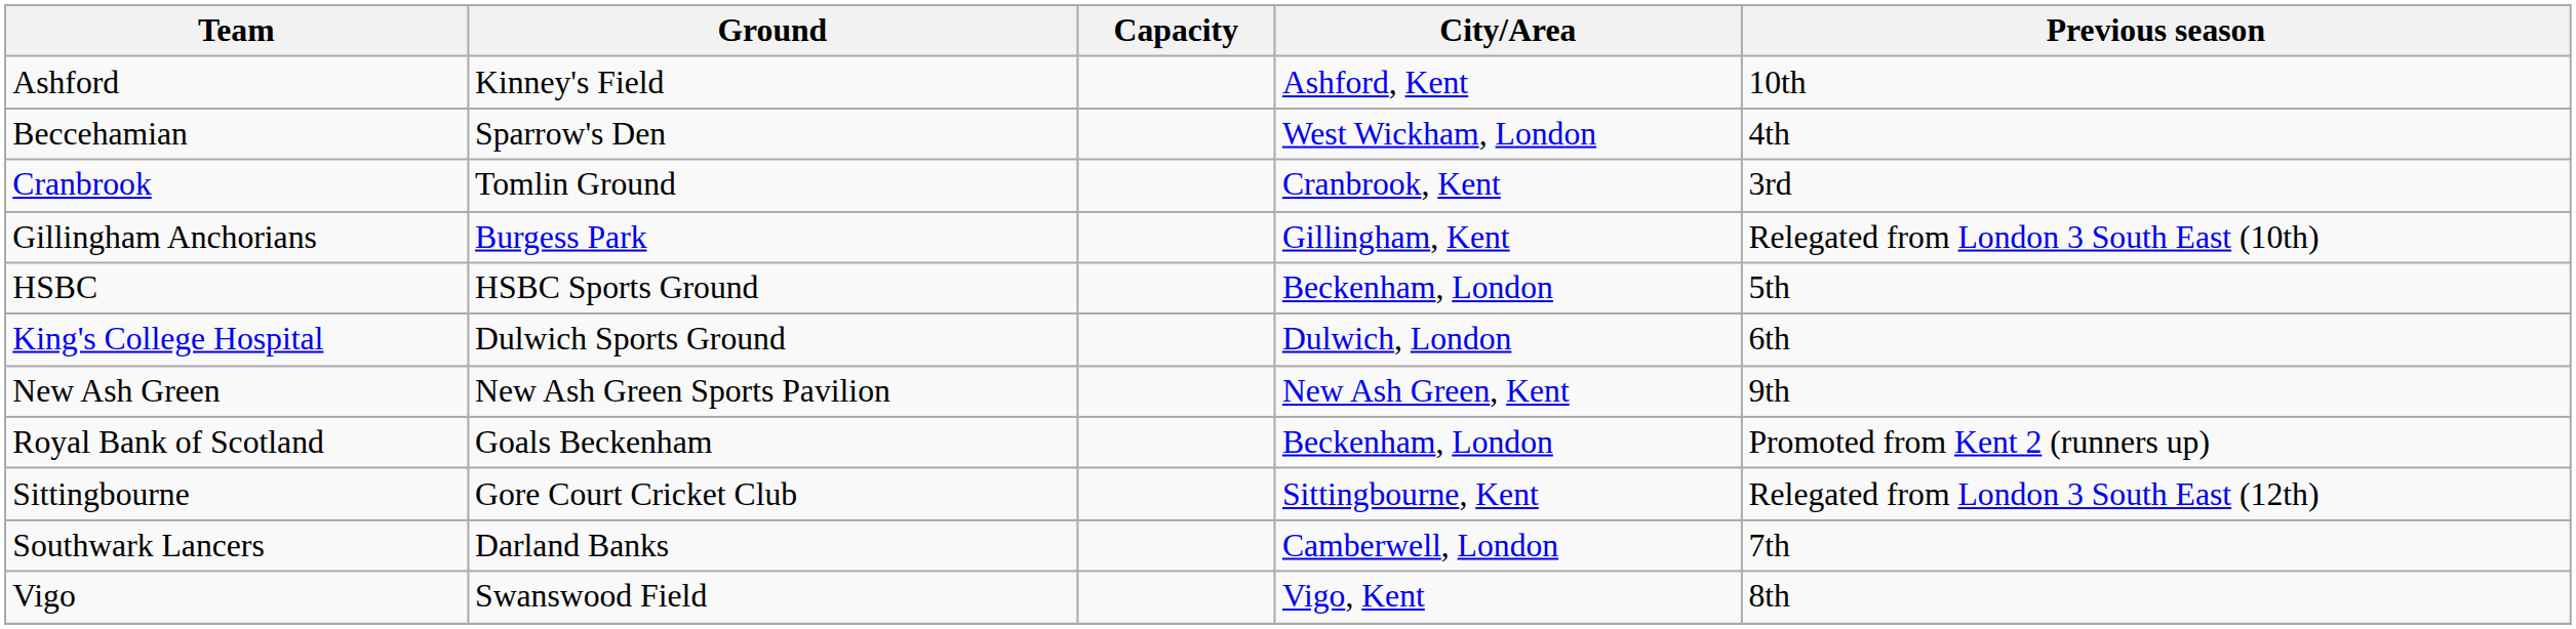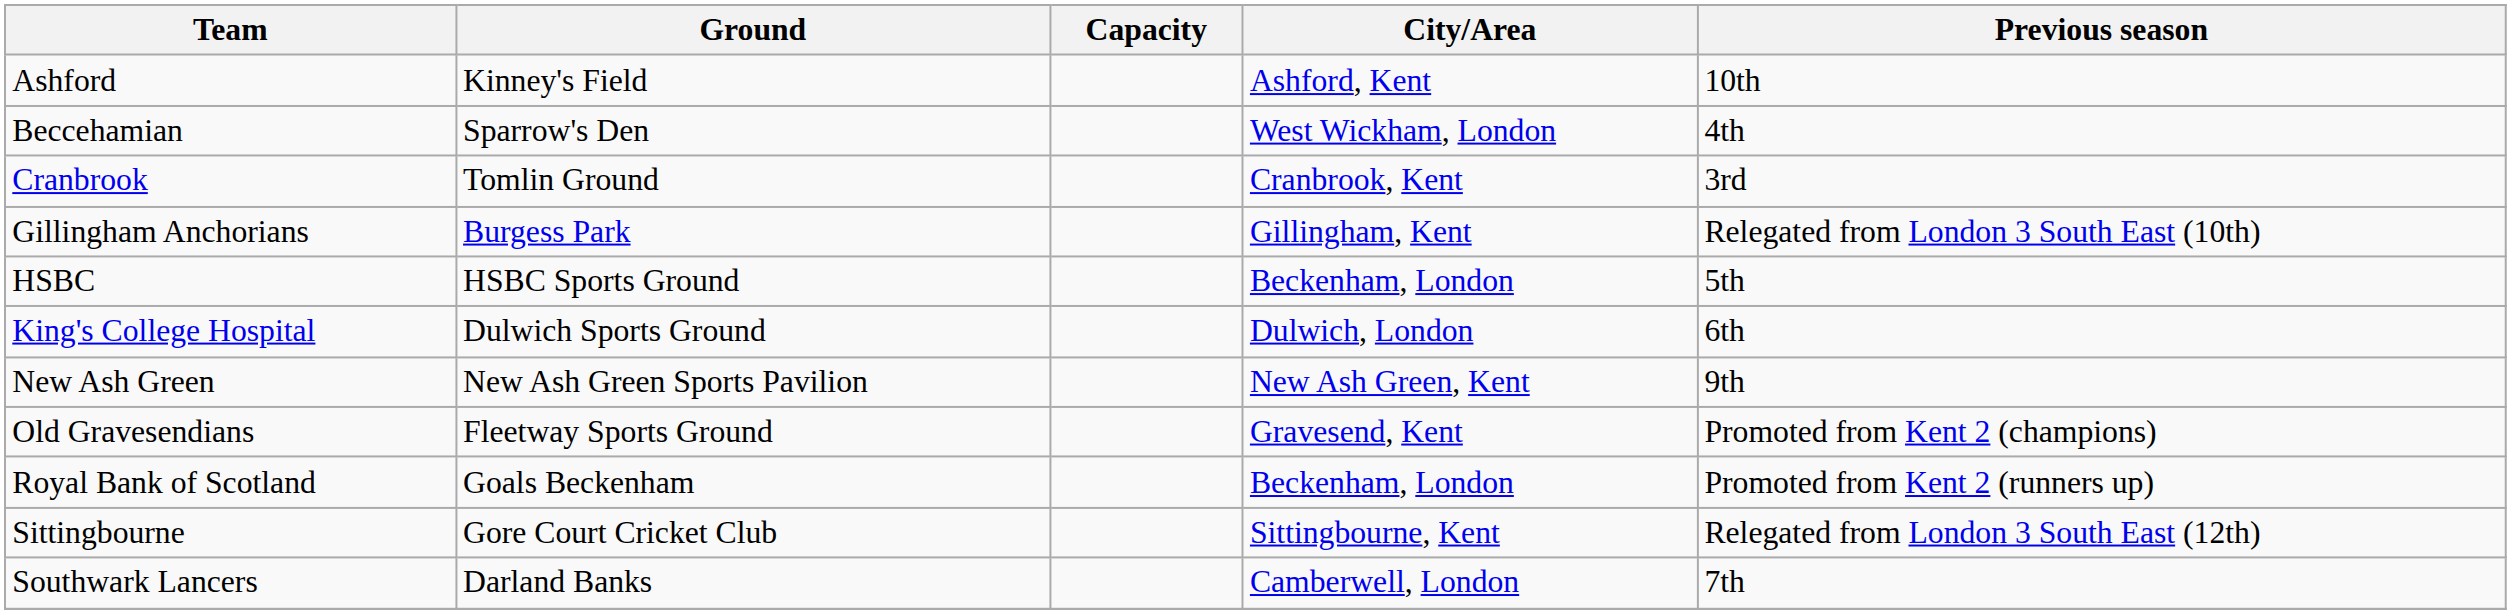 <table class="wikitable sortable" width=100%>
 <tr>
 <th>Team</th>
 <th>Ground</th>
 <th>Capacity</th>
 <th>City/Area</th>
 <th>Previous season</th>
 </tr>
 <tr>
 <td>Ashford</td>
 <td>Kinney's Field</td>
 <td></td>
 <td><a href='#'>Ashford</a>, <a href='#'>Kent</a></td>
 <td>10th</td>
 </tr>
 <tr>
 <td>Beccehamian</td>
 <td>Sparrow's Den</td>
 <td></td>
 <td><a href='#'>West Wickham</a>, <a href='#'>London</a></td>
 <td>4th</td>
 </tr>
 <tr>
 <td><a href='#'>Cranbrook</a></td>
 <td>Tomlin Ground</td>
 <td></td>
 <td><a href='#'>Cranbrook</a>, <a href='#'>Kent</a></td>
 <td>3rd</td>
 </tr>
 <tr>
 <td>Gillingham Anchorians</td>
 <td><a href='#'>Burgess Park</a></td>
 <td></td>
 <td><a href='#'>Gillingham</a>, <a href='#'>Kent</a></td>
 <td>Relegated from <a href='#'>London 3 South East</a> (10th)</td>
 </tr>
 <tr>
 <td>HSBC</td>
 <td>HSBC Sports Ground</td>
 <td></td>
 <td><a href='#'>Beckenham</a>, <a href='#'>London</a></td>
 <td>5th</td>
 </tr>
 <tr>
 <td><a href='#'>King's College Hospital</a></td>
 <td>Dulwich Sports Ground</td>
 <td></td>
 <td><a href='#'>Dulwich</a>, <a href='#'>London</a></td>
 <td>6th</td>
 </tr>
 <tr>
 <td>New Ash Green</td>
 <td>New Ash Green Sports Pavilion</td>
 <td></td>
 <td><a href='#'>New Ash Green</a>, <a href='#'>Kent</a></td>
 <td>9th</td>
 </tr>
 <tr>
+<td>Old Gravesendians</td>
+<td>Fleetway Sports Ground</td>
+<td></td>
+<td><a href='#'>Gravesend</a>, <a href='#'>Kent</a></td>
+<td>Promoted from <a href='#'>Kent 2</a> (champions)</td>
+</tr>
+<tr>
 <td>Royal Bank of Scotland</td>
 <td>Goals Beckenham</td>
 <td></td>
 <td><a href='#'>Beckenham</a>, <a href='#'>London</a></td>
 <td>Promoted from <a href='#'>Kent 2</a> (runners up)</td>
 </tr>
 <tr>
 <td>Sittingbourne</td>
 <td>Gore Court Cricket Club</td>
 <td></td>
 <td><a href='#'>Sittingbourne</a>, <a href='#'>Kent</a></td>
 <td>Relegated from <a href='#'>London 3 South East</a> (12th)</td>
 </tr>
 <tr>
 <td>Southwark Lancers</td>
 <td>Darland Banks</td>
 <td></td>
 <td><a href='#'>Camberwell</a>, <a href='#'>London</a></td>
 <td>7th</td>
 </tr>
 <tr>
-<td>Vigo</td>
-<td>Swanswood Field</td>
-<td></td>
-<td><a href='#'>Vigo</a>, <a href='#'>Kent</a></td>
-<td>8th</td>
-</tr>
-<tr>
 </tr>
 </table>
